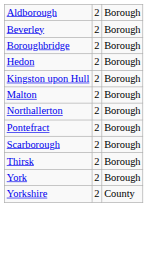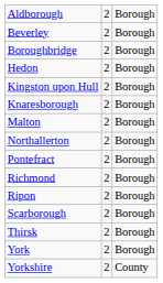 <table class="wikitable sortable">
 <tr>
 <td><a href='#'>Aldborough</a></td>
 <td>2</td>
 <td>Borough</td>
 </tr>
 <tr>
 <td><a href='#'>Beverley</a></td>
 <td>2</td>
 <td>Borough</td>
 </tr>
 <tr>
 <td><a href='#'>Boroughbridge</a></td>
 <td>2</td>
 <td>Borough</td>
 </tr>
 <tr>
 <td><a href='#'>Hedon</a></td>
 <td>2</td>
 <td>Borough</td>
 </tr>
 <tr>
 <td><a href='#'>Kingston upon Hull</a></td>
 <td>2</td>
 <td>Borough</td>
 </tr>
 <tr>
+<td><a href='#'>Knaresborough</a></td>
+<td>2</td>
+<td>Borough</td>
+</tr>
+<tr>
 <td><a href='#'>Malton</a></td>
 <td>2</td>
 <td>Borough</td>
 </tr>
 <tr>
 <td><a href='#'>Northallerton</a></td>
 <td align="center">2</td>
 <td>Borough</td>
 </tr>
 <tr>
 <td><a href='#'>Pontefract</a></td>
+<td>2</td>
+<td>Borough</td>
+</tr>
+<tr>
+<td><a href='#'>Richmond</a></td>
+<td>2</td>
+<td>Borough</td>
+</tr>
+<tr>
+<td><a href='#'>Ripon</a></td>
 <td>2</td>
 <td>Borough</td>
 </tr>
 <tr>
 <td><a href='#'>Scarborough</a></td>
 <td>2</td>
 <td>Borough</td>
 </tr>
 <tr>
 <td><a href='#'>Thirsk</a></td>
 <td>2</td>
 <td>Borough</td>
 </tr>
 <tr>
 <td><a href='#'>York</a></td>
 <td>2</td>
 <td>Borough</td>
 </tr>
 <tr>
 <td><a href='#'>Yorkshire</a></td>
 <td>2</td>
 <td>County</td>
 </tr>
 </table>
